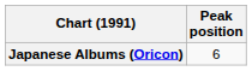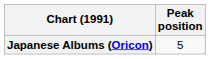 <table class="wikitable plainrowheaders" style="text-align:center">
 <tr>
 <th scope="col">Chart (1991)</th>
 <th scope="col">Peak<br> position</th>
 </tr>
 <tr>
 <th scope="row">Japanese Albums (<a href='#'>Oricon</a>)</th>
-<td>6</td>
+<td>5</td>
 </tr>
 </table>
